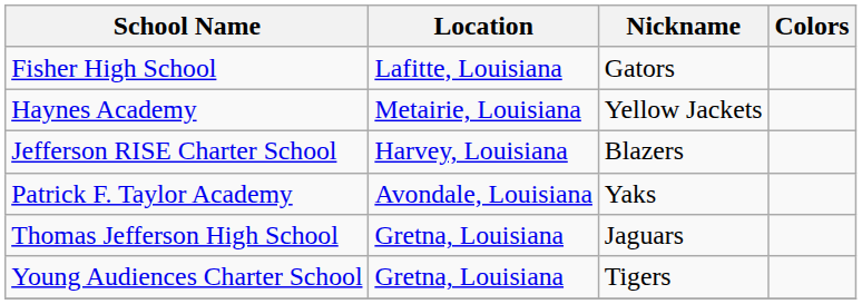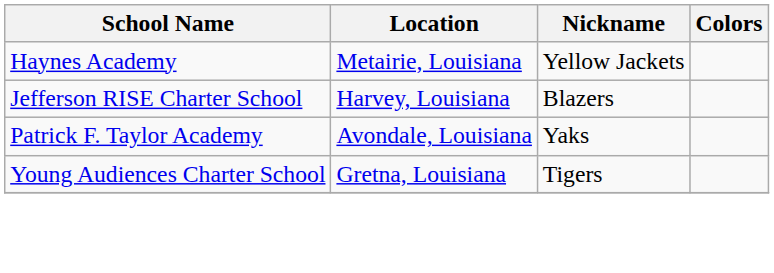 <table class="wikitable">
 <tr>
 <th>School Name</th>
 <th>Location</th>
 <th>Nickname</th>
 <th>Colors</th>
-</tr>
-<tr>
-<td><a href='#'>Fisher High School</a></td>
-<td><a href='#'>Lafitte, Louisiana</a></td>
-<td>Gators</td>
-<td> </td>
 </tr>
 <tr>
 <td><a href='#'>Haynes Academy</a></td>
 <td><a href='#'>Metairie, Louisiana</a></td>
 <td>Yellow Jackets</td>
 <td> </td>
 </tr>
 <tr>
 <td><a href='#'>Jefferson RISE Charter School</a></td>
 <td><a href='#'>Harvey, Louisiana</a></td>
 <td>Blazers</td>
 <td> </td>
 </tr>
 <tr>
 <td><a href='#'>Patrick F. Taylor Academy</a></td>
 <td><a href='#'>Avondale, Louisiana</a></td>
 <td>Yaks</td>
 <td>  </td>
 </tr>
 <tr>
-<td><a href='#'>Thomas Jefferson High School</a></td>
-<td><a href='#'>Gretna, Louisiana</a></td>
-<td>Jaguars</td>
-<td>  </td>
-</tr>
-<tr>
 <td><a href='#'>Young Audiences Charter School</a></td>
 <td><a href='#'>Gretna, Louisiana</a></td>
 <td>Tigers</td>
 <td> </td>
 </tr>
 <tr>
 </tr>
 </table>
